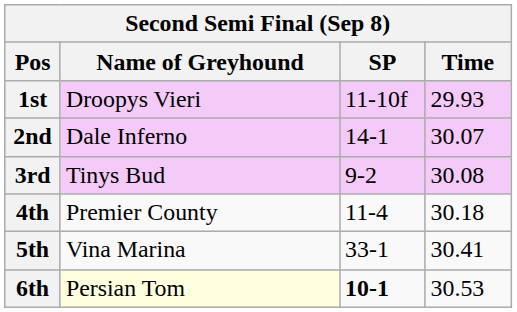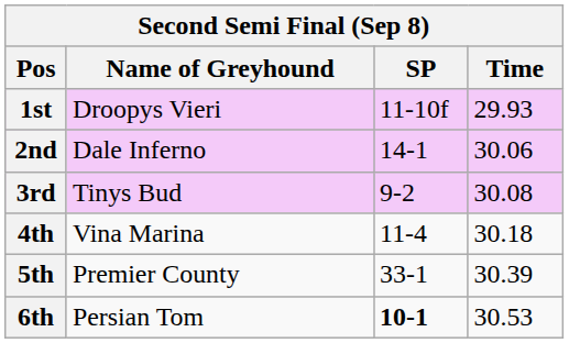 <table class="wikitable">
 <tr>
 <th colspan="6">Second Semi Final (Sep 8)</th>
 </tr>
 <tr>
 <th width=30>Pos</th>
 <th width=180>Name of Greyhound</th>
 <th width=50>SP</th>
 <th width=50>Time</th>
 </tr>
 <tr style="background: #f4caf9;">
 <th>1st</th>
 <td>Droopys Vieri</td>
 <td>11-10f</td>
 <td>29.93</td>
 </tr>
 <tr style="background: #f4caf9;">
 <th>2nd</th>
 <td>Dale Inferno</td>
 <td>14-1</td>
-<td>30.07</td>
+<td>30.06</td>
 </tr>
 <tr style="background: #f4caf9;">
 <th>3rd</th>
 <td>Tinys Bud</td>
 <td>9-2</td>
 <td>30.08</td>
 </tr>
 <tr>
 <th>4th</th>
-<td>Premier County</td>
+<td>Vina Marina</td>
 <td>11-4</td>
 <td>30.18</td>
 </tr>
 <tr>
 <th>5th</th>
-<td>Vina Marina</td>
+<td>Premier County</td>
 <td>33-1</td>
-<td>30.41</td>
+<td>30.39</td>
 </tr>
 <tr>
 <th>6th</th>
-<td style="background: lightyellow;">Persian Tom</td>
+<td>Persian Tom</td>
 <td><strong>10-1</strong></td>
 <td>30.53</td>
 </tr>
 </table>
